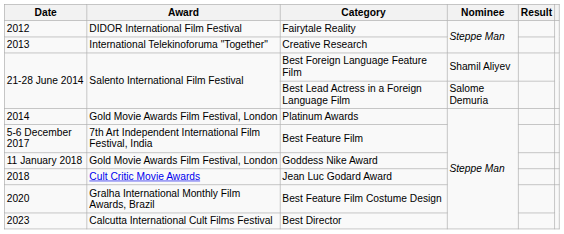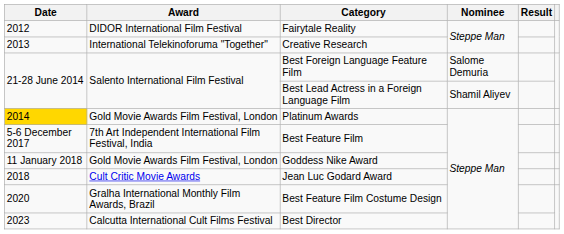 <table class="wikitable">
 <tr>
 <th>Date</th>
 <th>Award</th>
 <th>Category</th>
 <th>Nominee</th>
 <th>Result</th>
 <th class="unsortable"></th>
 </tr>
 <tr>
 <td>2012</td>
 <td>DIDOR International Film Festival</td>
 <td>Fairytale Reality</td>
 <td rowspan="2"><em>Steppe Man</em></td>
 <td></td>
 <td rowspan="2" style="text-align:center;"></td>
 </tr>
 <tr>
 <td>2013</td>
 <td>International Telekinoforuma "Together"</td>
 <td>Creative Research</td>
 <td></td>
 </tr>
 <tr>
 <td rowspan="2">21-28 June 2014</td>
 <td rowspan="2">Salento International Film Festival</td>
 <td>Best Foreign Language Feature Film</td>
-<td>Shamil Aliyev</td>
+<td>Salome Demuria</td>
 <td></td>
 <td rowspan="2" style="text-align:center;"></td>
 </tr>
 <tr>
 <td>Best Lead Actress in a Foreign Language Film</td>
-<td>Salome Demuria</td>
+<td>Shamil Aliyev</td>
 <td></td>
 </tr>
 <tr>
-<td>2014</td>
+<td style="background: gold;">2014</td>
 <td>Gold Movie Awards Film Festival, London</td>
 <td>Platinum Awards</td>
 <td rowspan="7"><em>Steppe Man</em></td>
 <td></td>
 <td style="text-align:center;"></td>
 </tr>
 <tr>
 <td>5-6 December 2017</td>
 <td>7th Art Independent International Film Festival, India</td>
 <td>Best Feature Film</td>
 <td></td>
 <td style="text-align:center;"></td>
 </tr>
 <tr>
 <td>11 January 2018</td>
 <td>Gold Movie Awards Film Festival, London</td>
 <td>Goddess Nike Award</td>
 <td></td>
 <td style="text-align:center;"></td>
 </tr>
 <tr>
 <td>2018</td>
 <td><a href='#'>Cult Critic Movie Awards</a></td>
 <td>Jean Luc Godard Award</td>
 <td></td>
 <td style="text-align:center;"></td>
 </tr>
 <tr>
 <td>2020</td>
 <td>Gralha International Monthly Film Awards, Brazil</td>
 <td>Best Feature Film Costume Design</td>
 <td></td>
 <td rowspan="2" style="text-align:center;"></td>
 </tr>
 <tr>
 <td>2023</td>
 <td>Calcutta International Cult Films Festival</td>
 <td>Best Director</td>
 <td></td>
 </tr>
 </table>
